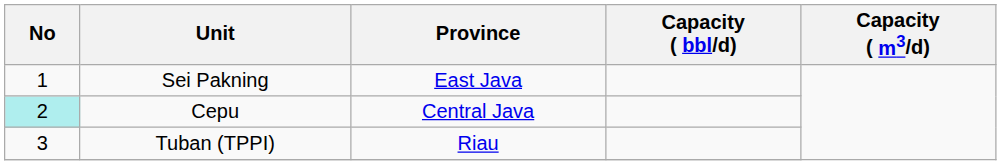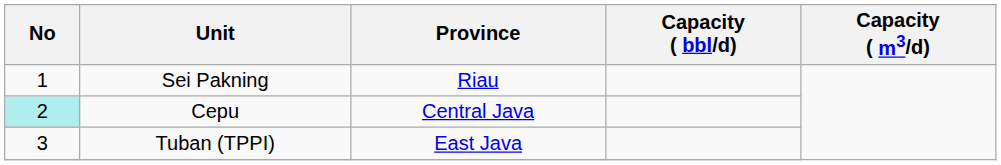 <table class="wikitable" style="text-align:center; width:40%;">
 <tr>
 <th scope="col">No</th>
 <th scope="col">Unit</th>
 <th scope="col">Province</th>
 <th scope="col">Capacity<br>( <a href='#'>bbl</a>/d)<br></th>
 <th scope="col">Capacity <br>( <a href='#'>m<sup>3</sup></a>/d)</th>
 </tr>
 <tr>
 <td>1</td>
 <td>Sei Pakning</td>
-<td><a href='#'>East Java</a></td>
+<td><a href='#'>Riau</a></td>
 <td></td>
 </tr>
 <tr>
 <td style="background: paleturquoise;">2</td>
 <td>Cepu</td>
 <td><a href='#'>Central Java</a></td>
 <td></td>
 </tr>
 <tr>
 <td>3</td>
 <td>Tuban (TPPI)</td>
-<td><a href='#'>Riau</a></td>
+<td><a href='#'>East Java</a></td>
 <td></td>
 </tr>
 <tr>
 </tr>
 </table>
